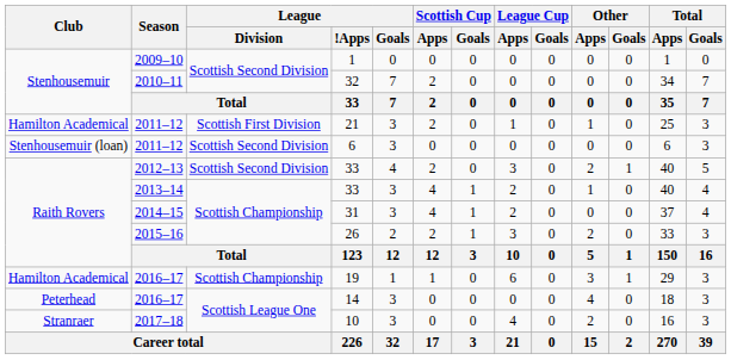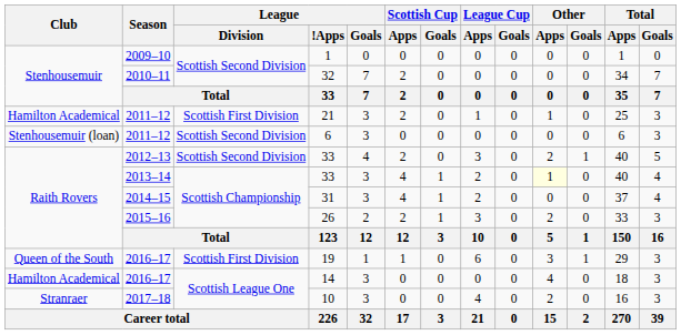 <table class="wikitable" style="text-align: center">
 <tr>
 <th rowspan="2">Club</th>
 <th rowspan="2">Season</th>
 <th colspan="3">League</th>
 <th colspan="2"><a href='#'>Scottish Cup</a></th>
 <th colspan="2"><a href='#'>League Cup</a></th>
 <th colspan="2">Other</th>
 <th colspan="2">Total</th>
 </tr>
 <tr>
 <th>Division</th>
 <th>!Apps</th>
 <th>Goals</th>
 <th>Apps</th>
 <th>Goals</th>
 <th>Apps</th>
 <th>Goals</th>
 <th>Apps</th>
 <th>Goals</th>
 <th>Apps</th>
 <th>Goals</th>
 </tr>
 <tr>
 <td rowspan="3"><a href='#'>Stenhousemuir</a></td>
 <td><a href='#'>2009–10</a></td>
 <td rowspan="2"><a href='#'>Scottish Second Division</a></td>
 <td>1</td>
 <td>0</td>
 <td>0</td>
 <td>0</td>
 <td>0</td>
 <td>0</td>
 <td>0</td>
 <td>0</td>
 <td>1</td>
 <td>0</td>
 </tr>
 <tr>
 <td><a href='#'>2010–11</a></td>
 <td>32</td>
 <td>7</td>
 <td>2</td>
 <td>0</td>
 <td>0</td>
 <td>0</td>
 <td>0</td>
 <td>0</td>
 <td>34</td>
 <td>7</td>
 </tr>
 <tr>
 <th colspan="2">Total</th>
 <th>33</th>
 <th>7</th>
 <th>2</th>
 <th>0</th>
 <th>0</th>
 <th>0</th>
 <th>0</th>
 <th>0</th>
 <th>35</th>
 <th>7</th>
 </tr>
 <tr>
 <td><a href='#'>Hamilton Academical</a></td>
 <td><a href='#'>2011–12</a></td>
 <td><a href='#'>Scottish First Division</a></td>
 <td>21</td>
 <td>3</td>
 <td>2</td>
 <td>0</td>
 <td>1</td>
 <td>0</td>
 <td>1</td>
 <td>0</td>
 <td>25</td>
 <td>3</td>
 </tr>
 <tr>
 <td><a href='#'>Stenhousemuir</a> (loan)</td>
 <td><a href='#'>2011–12</a></td>
 <td><a href='#'>Scottish Second Division</a></td>
 <td>6</td>
 <td>3</td>
 <td>0</td>
 <td>0</td>
 <td>0</td>
 <td>0</td>
 <td>0</td>
 <td>0</td>
 <td>6</td>
 <td>3</td>
 </tr>
 <tr>
 <td rowspan="5"><a href='#'>Raith Rovers</a></td>
 <td><a href='#'>2012–13</a></td>
 <td><a href='#'>Scottish Second Division</a></td>
 <td>33</td>
 <td>4</td>
 <td>2</td>
 <td>0</td>
 <td>3</td>
 <td>0</td>
 <td>2</td>
 <td>1</td>
 <td>40</td>
 <td>5</td>
 </tr>
 <tr>
 <td><a href='#'>2013–14</a></td>
 <td rowspan="3"><a href='#'>Scottish Championship</a></td>
 <td>33</td>
 <td>3</td>
 <td>4</td>
 <td>1</td>
 <td>2</td>
 <td>0</td>
-<td>1</td>
+<td style="background: lightyellow;">1</td>
 <td>0</td>
 <td>40</td>
 <td>4</td>
 </tr>
 <tr>
 <td><a href='#'>2014–15</a></td>
 <td>31</td>
 <td>3</td>
 <td>4</td>
 <td>1</td>
 <td>2</td>
 <td>0</td>
 <td>0</td>
 <td>0</td>
 <td>37</td>
 <td>4</td>
 </tr>
 <tr>
 <td><a href='#'>2015–16</a></td>
 <td>26</td>
 <td>2</td>
 <td>2</td>
 <td>1</td>
 <td>3</td>
 <td>0</td>
 <td>2</td>
 <td>0</td>
 <td>33</td>
 <td>3</td>
 </tr>
 <tr>
 <th colspan="2">Total</th>
 <th>123</th>
 <th>12</th>
 <th>12</th>
 <th>3</th>
 <th>10</th>
 <th>0</th>
 <th>5</th>
 <th>1</th>
 <th>150</th>
 <th>16</th>
 </tr>
 <tr>
-<td><a href='#'>Hamilton Academical</a></td>
+<td><a href='#'>Queen of the South</a></td>
 <td><a href='#'>2016–17</a></td>
-<td><a href='#'>Scottish Championship</a></td>
+<td><a href='#'>Scottish First Division</a></td>
 <td>19</td>
 <td>1</td>
 <td>1</td>
 <td>0</td>
 <td>6</td>
 <td>0</td>
 <td>3</td>
 <td>1</td>
 <td>29</td>
 <td>3</td>
 </tr>
 <tr>
-<td><a href='#'>Peterhead</a></td>
+<td><a href='#'>Hamilton Academical</a></td>
 <td><a href='#'>2016–17</a></td>
 <td rowspan="2"><a href='#'>Scottish League One</a></td>
 <td>14</td>
 <td>3</td>
 <td>0</td>
 <td>0</td>
 <td>0</td>
 <td>0</td>
 <td>4</td>
 <td>0</td>
 <td>18</td>
 <td>3</td>
 </tr>
 <tr>
 <td><a href='#'>Stranraer</a></td>
 <td><a href='#'>2017–18</a></td>
 <td>10</td>
 <td>3</td>
 <td>0</td>
 <td>0</td>
 <td>4</td>
 <td>0</td>
 <td>2</td>
 <td>0</td>
 <td>16</td>
 <td>3</td>
 </tr>
 <tr>
 <th colspan="3">Career total</th>
 <th>226</th>
 <th>32</th>
 <th>17</th>
 <th>3</th>
 <th>21</th>
 <th>0</th>
 <th>15</th>
 <th>2</th>
 <th>270</th>
 <th>39</th>
 </tr>
 </table>
